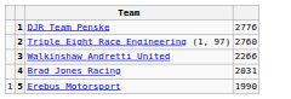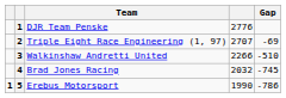 <table class="wikitable" style="font-size: 95%;">
 <tr>
 <th></th>
 <th></th>
 <th>Team</th>
 <th></th>
+<th>Gap</th>
 </tr>
 <tr>
 <td align="left"></td>
 <th>1</th>
 <td><a href='#'>DJR Team Penske</a></td>
 <td align="right">2776</td>
+<td align="right"></td>
 </tr>
 <tr>
 <td align="left"></td>
 <th>2</th>
 <td><a href='#'>Triple Eight Race Engineering</a> (1, 97)</td>
-<td align="right">2760</td>
+<td align="right">2707</td>
+<td align="right">-69</td>
 </tr>
 <tr>
 <td align="left"></td>
 <th>3</th>
 <td><a href='#'>Walkinshaw Andretti United</a></td>
 <td align="right">2266</td>
+<td align="right">-510</td>
 </tr>
 <tr>
 <td align="left"></td>
 <th>4</th>
 <td><a href='#'>Brad Jones Racing</a></td>
-<td align="right">2031</td>
+<td align="right">2032</td>
+<td align="right">-745</td>
 </tr>
 <tr>
-<td align="left"> 1</td>
+<td align="left"><strong> 1</strong></td>
 <th>5</th>
 <td><a href='#'>Erebus Motorsport</a></td>
 <td align="right">1990</td>
+<td align="right">-786</td>
 </tr>
 </table>
